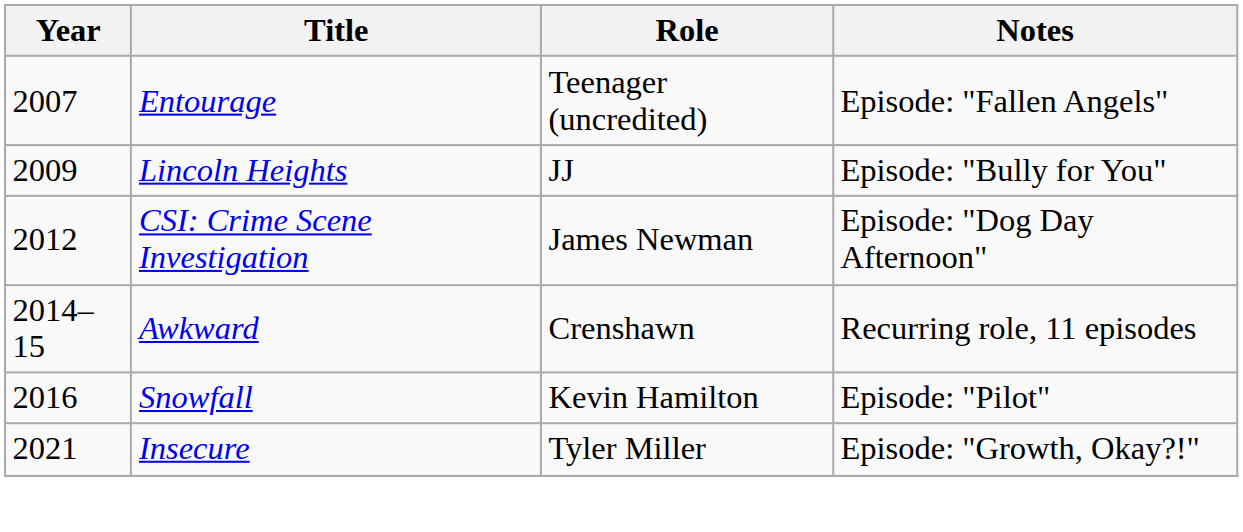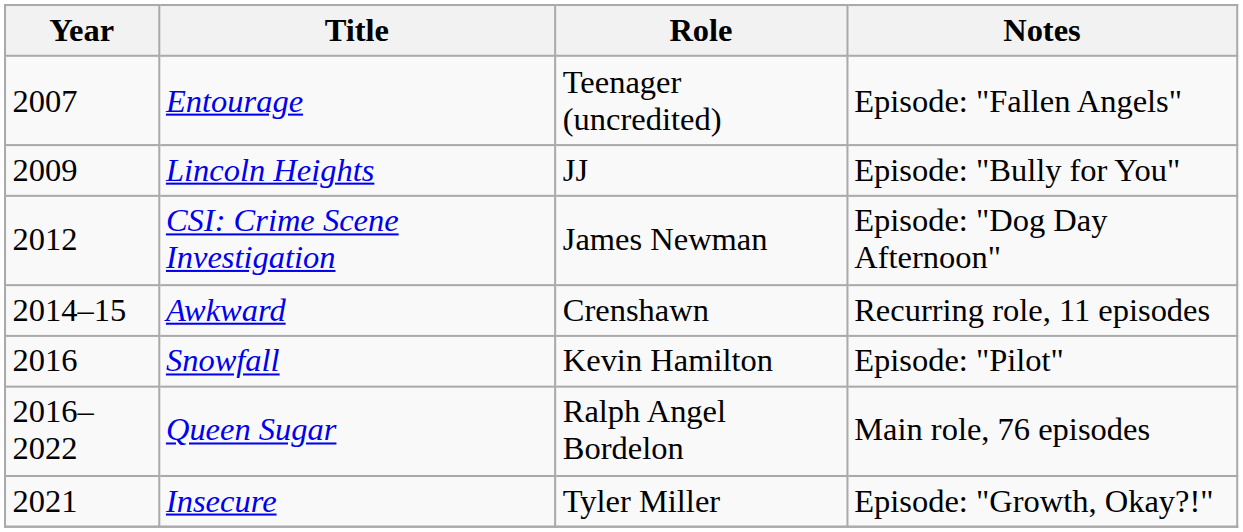 <table class="wikitable sortable">
 <tr>
 <th>Year</th>
 <th>Title</th>
 <th>Role</th>
 <th>Notes</th>
 </tr>
 <tr>
 <td>2007</td>
 <td><em><a href='#'>Entourage</a></em></td>
 <td>Teenager (uncredited)</td>
 <td>Episode: "Fallen Angels"</td>
 </tr>
 <tr>
 <td>2009</td>
 <td><em><a href='#'>Lincoln Heights</a></em></td>
 <td>JJ</td>
 <td>Episode: "Bully for You"</td>
 </tr>
 <tr>
 <td>2012</td>
 <td><em><a href='#'>CSI: Crime Scene Investigation</a></em></td>
 <td>James Newman</td>
 <td>Episode: "Dog Day Afternoon"</td>
 </tr>
 <tr>
 <td>2014–15</td>
 <td><em><a href='#'>Awkward</a></em></td>
 <td>Crenshawn</td>
 <td>Recurring role, 11 episodes</td>
 </tr>
 <tr>
 <td>2016</td>
 <td><em><a href='#'>Snowfall</a></em></td>
 <td>Kevin Hamilton</td>
 <td>Episode: "Pilot"</td>
 </tr>
 <tr>
+<td>2016–2022</td>
+<td><em><a href='#'>Queen Sugar</a></em></td>
+<td>Ralph Angel Bordelon</td>
+<td>Main role, 76 episodes</td>
+</tr>
+<tr>
 <td>2021</td>
 <td><em><a href='#'>Insecure</a></em></td>
 <td>Tyler Miller</td>
 <td>Episode: "Growth, Okay?!"</td>
 </tr>
 <tr>
 </tr>
 </table>
